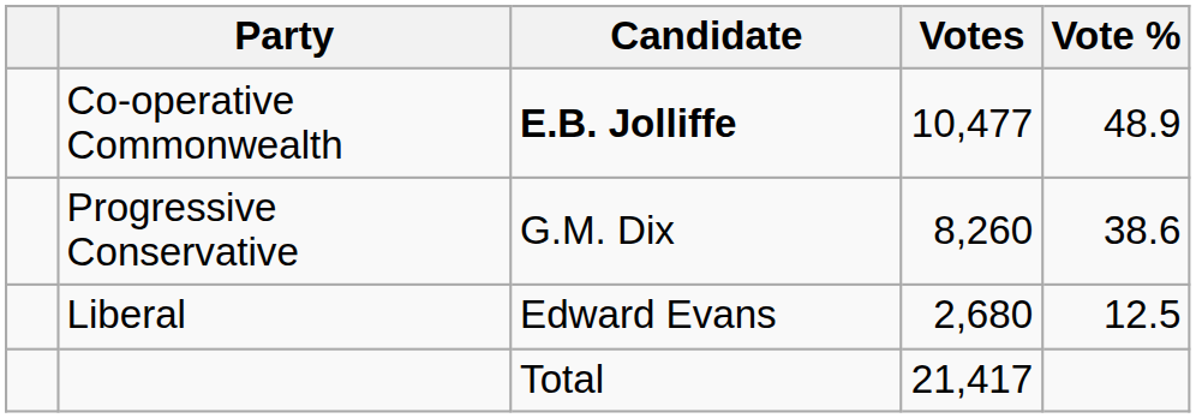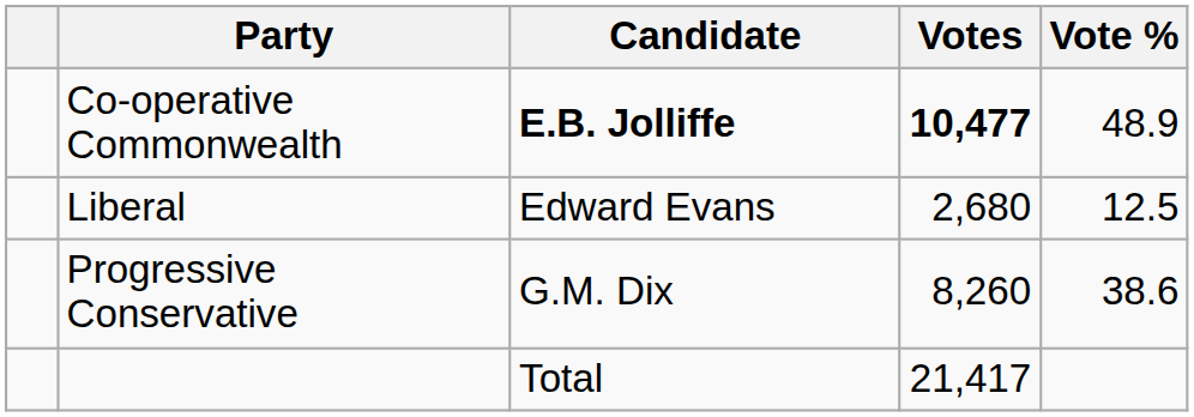 <table class="wikitable">
 <tr>
 <th></th>
 <th scope="col" style="width:175px;">Party</th>
 <th scope="col" style="width:150px;">Candidate</th>
 <th>Votes</th>
 <th>Vote %</th>
 </tr>
 <tr>
 <td>   </td>
 <td>Co-operative Commonwealth</td>
 <td><strong>E.B. Jolliffe</strong></td>
-<td align=right>10,477</td>
+<td align=right><strong>10,477</strong></td>
 <td align=right>48.9</td>
+</tr>
+<tr |>
+<td>   </td>
+<td>Liberal</td>
+<td>Edward Evans</td>
+<td align=right>2,680</td>
+<td align=right>12.5</td>
 </tr>
 <tr>
 <td>   </td>
 <td>Progressive Conservative</td>
 <td>G.M. Dix</td>
 <td align=right>8,260</td>
 <td align=right>38.6</td>
 </tr>
 <tr |>
-<td>   </td>
-<td>Liberal</td>
-<td>Edward Evans</td>
-<td align=right>2,680</td>
-<td align=right>12.5</td>
-</tr>
-<tr |>
 <td></td>
 <td></td>
 <td>Total</td>
 <td align=right>21,417</td>
 <td></td>
 </tr>
 </table>
